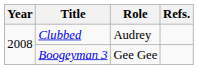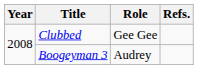 <table class="wikitable sortable">
 <tr>
 <th>Year</th>
 <th>Title</th>
 <th>Role</th>
 <th>Refs.</th>
 </tr>
 <tr>
 <td rowspan=2>2008</td>
 <td><em><a href='#'>Clubbed</a></em></td>
-<td>Audrey</td>
+<td>Gee Gee</td>
 <td></td>
 </tr>
 <tr>
 <td><em><a href='#'>Boogeyman 3</a></em></td>
-<td>Gee Gee</td>
+<td>Audrey</td>
 <td></td>
 </tr>
 </table>
